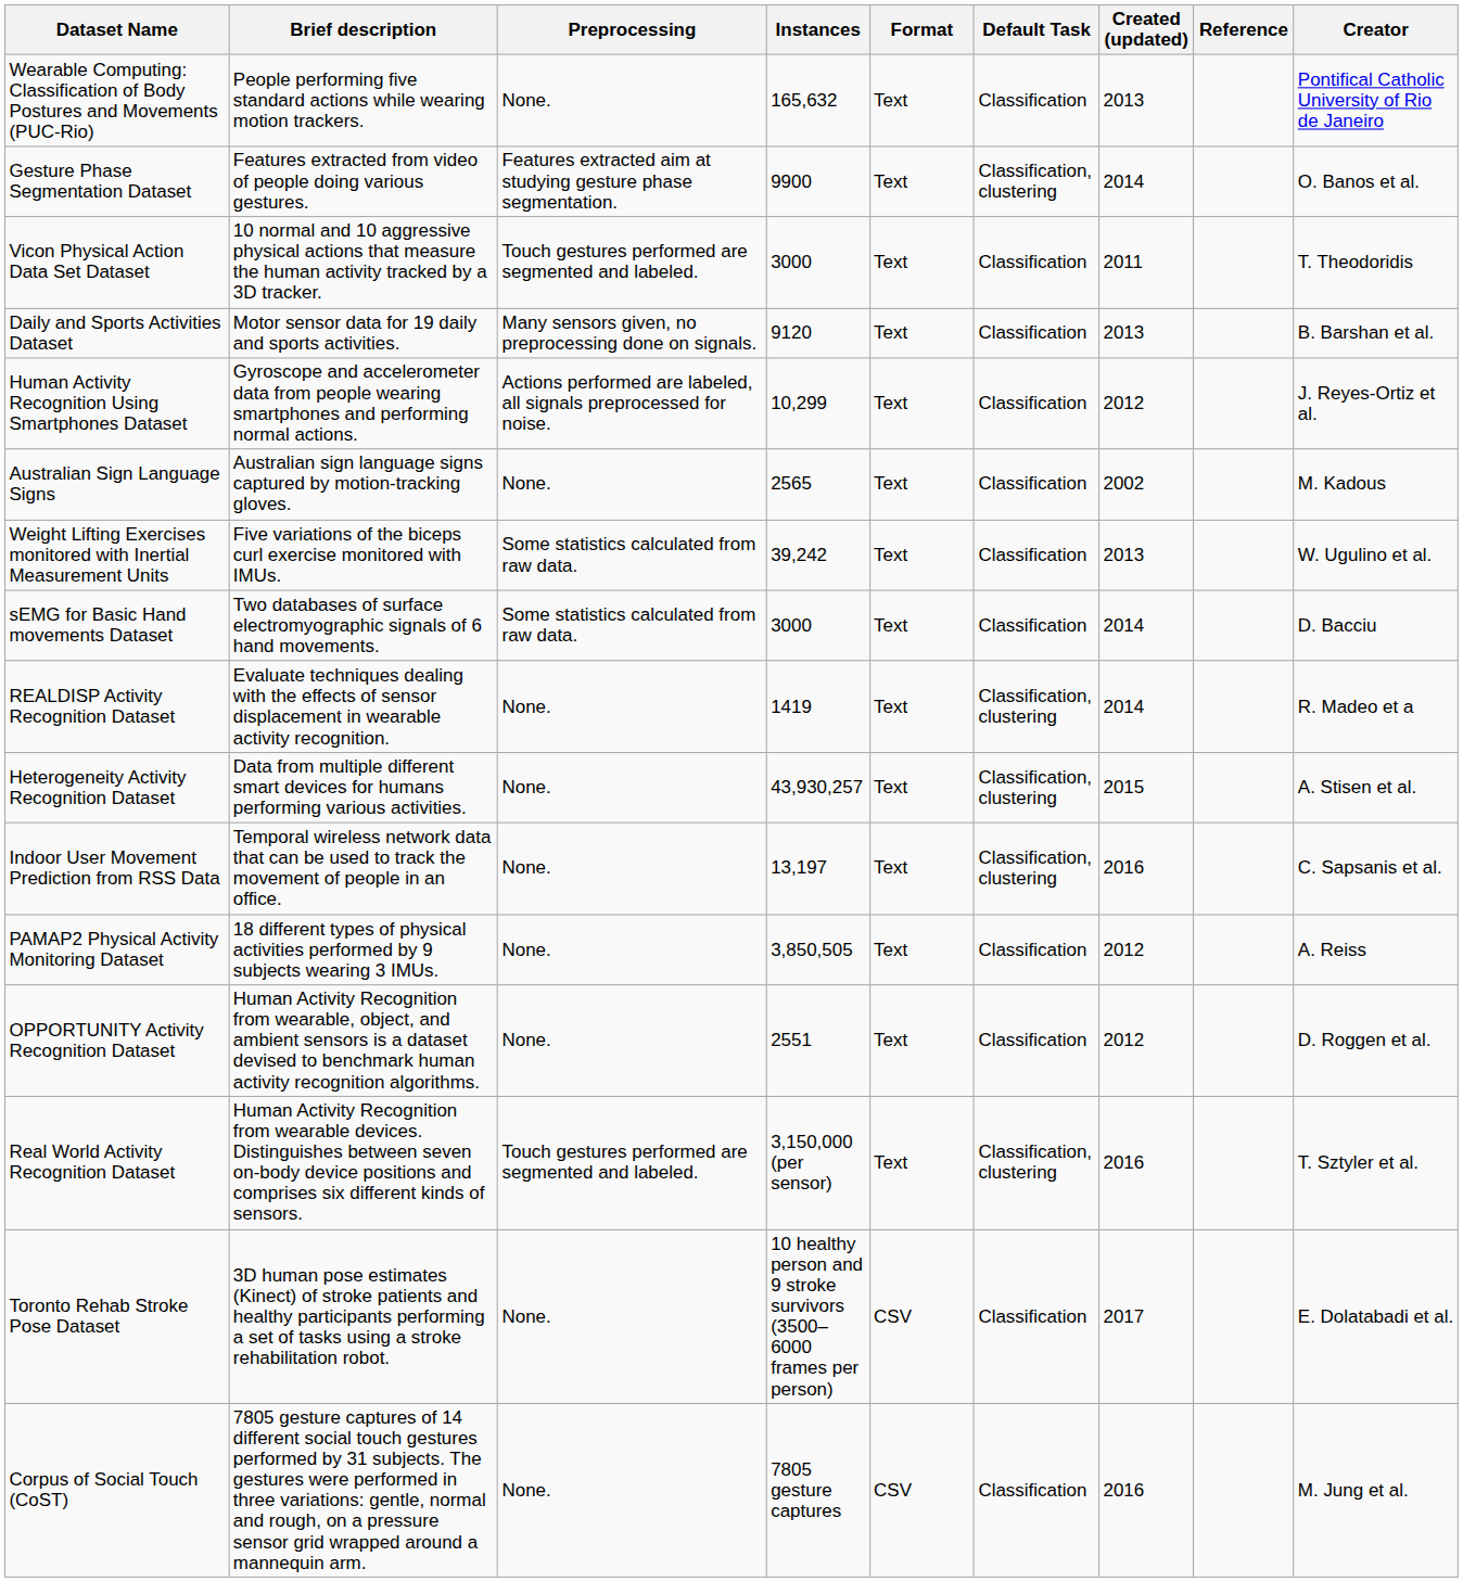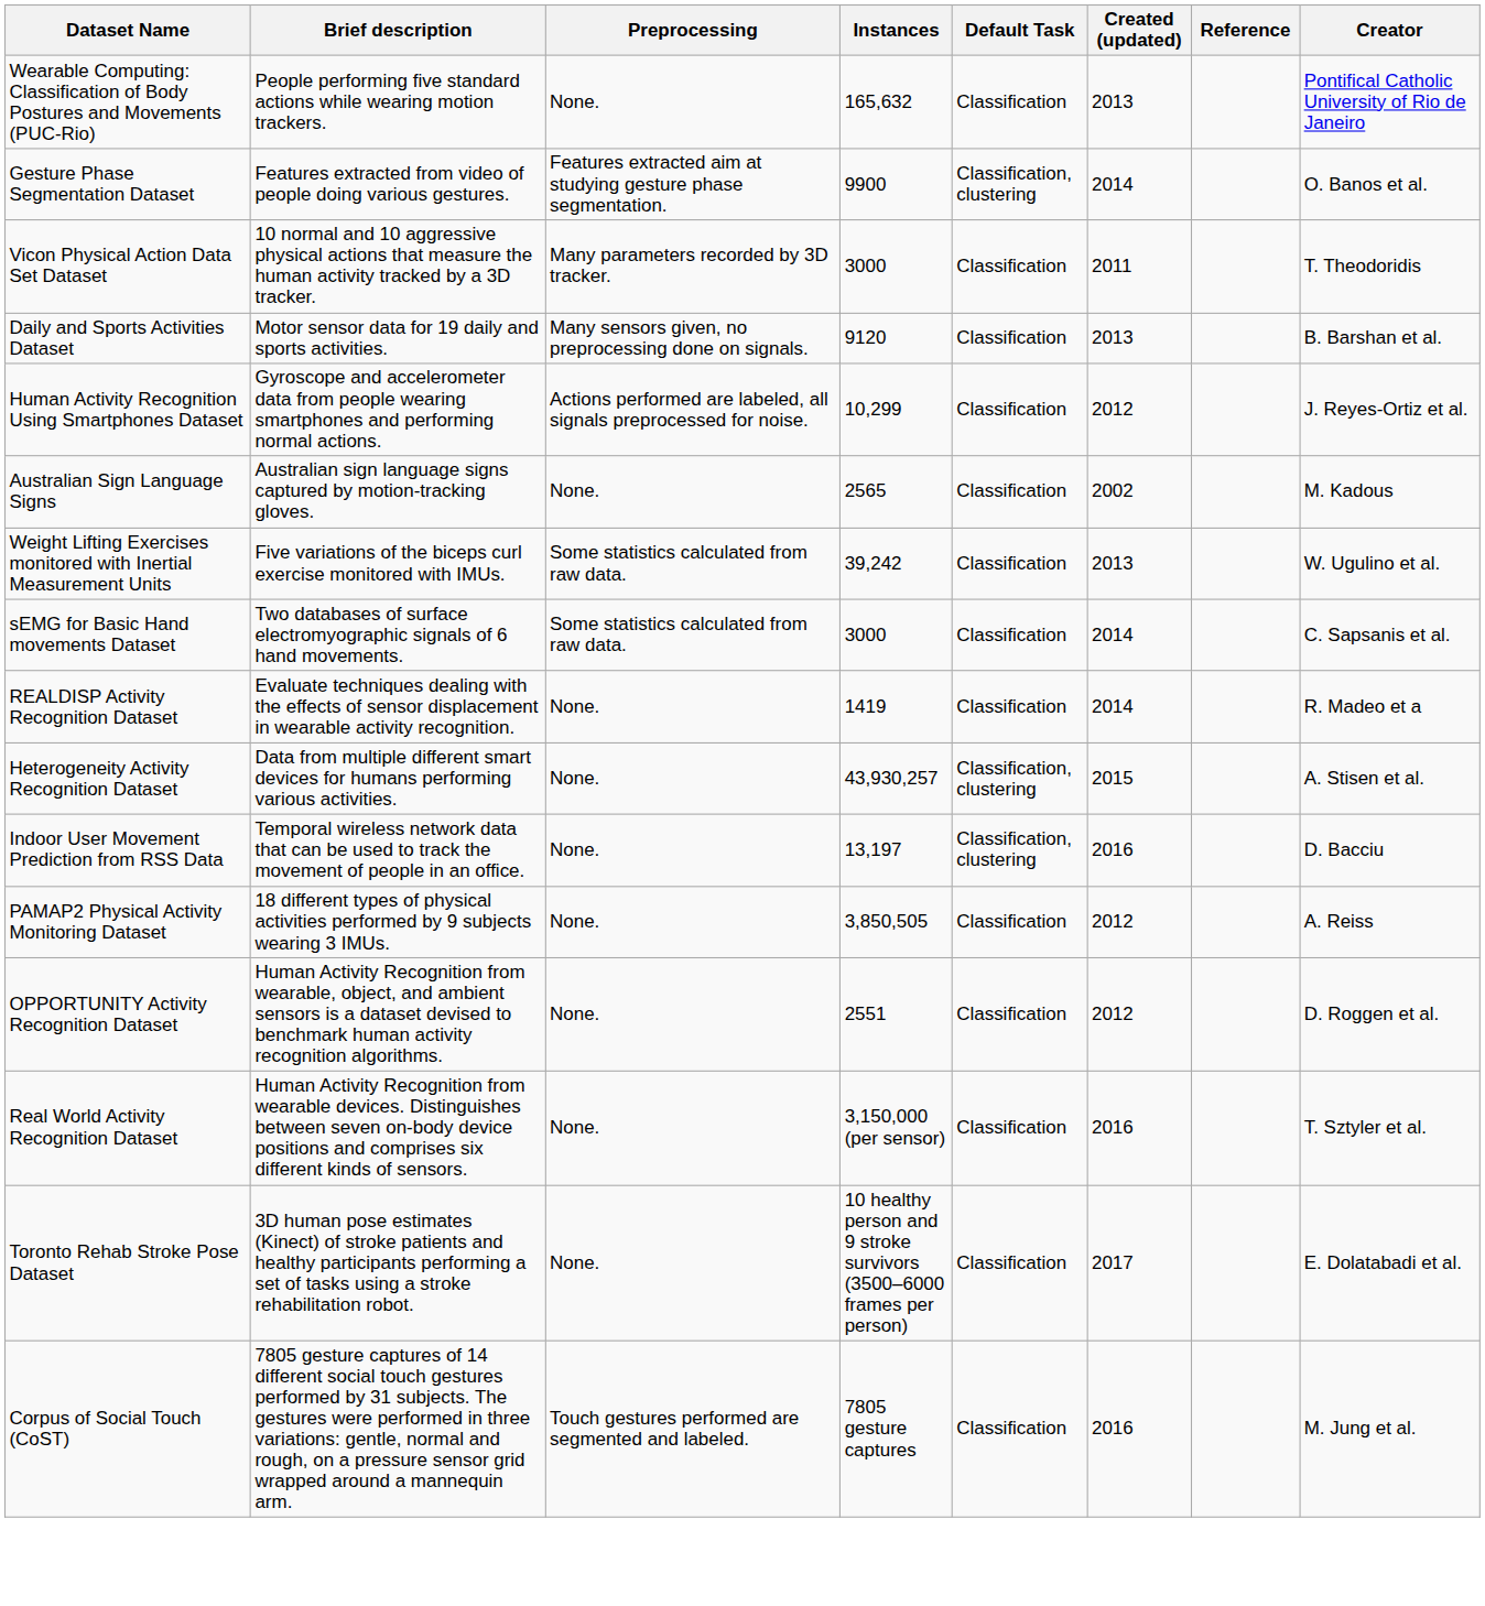 <table class="wikitable sortable" style="width: 100%">
 <tr>
 <th scope="col" style="width: 15%;">Dataset Name</th>
 <th scope="col" style="width: 18%;">Brief description</th>
 <th scope="col" style="width: 18%;">Preprocessing</th>
 <th scope="col" style="width: 6%;">Instances</th>
-<th scope="col" style="width: 7%;">Format</th>
 <th scope="col" style="width: 7%;">Default Task</th>
 <th scope="col" style="width: 6%;">Created (updated)</th>
 <th scope="col" style="width: 6%;">Reference</th>
 <th scope="col" style="width: 11%;">Creator</th>
 </tr>
 <tr>
 <td>Wearable Computing: Classification of Body Postures and Movements (PUC-Rio)</td>
 <td>People performing five standard actions while wearing motion trackers.</td>
 <td>None.</td>
 <td>165,632</td>
-<td>Text</td>
 <td>Classification</td>
 <td>2013</td>
 <td></td>
 <td><a href='#'>Pontifical Catholic University of Rio de Janeiro</a></td>
 </tr>
 <tr>
 <td>Gesture Phase Segmentation Dataset</td>
 <td>Features extracted from video of people doing various gestures.</td>
 <td>Features extracted aim at studying gesture phase segmentation.</td>
 <td>9900</td>
-<td>Text</td>
 <td>Classification, clustering</td>
 <td>2014</td>
 <td></td>
 <td>O. Banos et al.</td>
 </tr>
 <tr>
 <td>Vicon Physical Action Data Set Dataset</td>
 <td>10 normal and 10 aggressive physical actions that measure the human activity tracked by a 3D tracker.</td>
-<td>Touch gestures performed are segmented and labeled.</td>
+<td>Many parameters recorded by 3D tracker.</td>
 <td>3000</td>
-<td>Text</td>
 <td>Classification</td>
 <td>2011</td>
 <td></td>
 <td>T. Theodoridis</td>
 </tr>
 <tr>
 <td>Daily and Sports Activities Dataset</td>
 <td>Motor sensor data for 19 daily and sports activities.</td>
 <td>Many sensors given, no preprocessing done on signals.</td>
 <td>9120</td>
-<td>Text</td>
 <td>Classification</td>
 <td>2013</td>
 <td></td>
 <td>B. Barshan et al.</td>
 </tr>
 <tr>
 <td>Human Activity Recognition Using Smartphones Dataset</td>
 <td>Gyroscope and accelerometer data from people wearing smartphones and performing normal actions.</td>
 <td>Actions performed are labeled, all signals preprocessed for noise.</td>
 <td>10,299</td>
-<td>Text</td>
 <td>Classification</td>
 <td>2012</td>
 <td></td>
 <td>J. Reyes-Ortiz et al.</td>
 </tr>
 <tr>
 <td>Australian Sign Language Signs</td>
 <td>Australian sign language signs captured by motion-tracking gloves.</td>
 <td>None.</td>
 <td>2565</td>
-<td>Text</td>
 <td>Classification</td>
 <td>2002</td>
 <td></td>
 <td>M. Kadous</td>
 </tr>
 <tr>
 <td>Weight Lifting Exercises monitored with Inertial Measurement Units</td>
 <td>Five variations of the biceps curl exercise monitored with IMUs.</td>
 <td>Some statistics calculated from raw data.</td>
 <td>39,242</td>
-<td>Text</td>
 <td>Classification</td>
 <td>2013</td>
 <td></td>
 <td>W. Ugulino et al.</td>
 </tr>
 <tr>
 <td>sEMG for Basic Hand movements Dataset</td>
 <td>Two databases of surface electromyographic signals of 6 hand movements.</td>
 <td>Some statistics calculated from raw data.</td>
 <td>3000</td>
-<td>Text</td>
 <td>Classification</td>
 <td>2014</td>
 <td></td>
-<td>D. Bacciu</td>
+<td>C. Sapsanis et al.</td>
 </tr>
 <tr>
 <td>REALDISP Activity Recognition Dataset</td>
 <td>Evaluate techniques dealing with the effects of sensor displacement in wearable activity recognition.</td>
 <td>None.</td>
 <td>1419</td>
-<td>Text</td>
-<td>Classification, clustering</td>
+<td>Classification</td>
 <td>2014</td>
 <td></td>
 <td>R. Madeo et a</td>
 </tr>
 <tr>
 <td>Heterogeneity Activity Recognition Dataset</td>
 <td>Data from multiple different smart devices for humans performing various activities.</td>
 <td>None.</td>
 <td>43,930,257</td>
-<td>Text</td>
 <td>Classification, clustering</td>
 <td>2015</td>
 <td></td>
 <td>A. Stisen et al.</td>
 </tr>
 <tr>
 <td>Indoor User Movement Prediction from RSS Data</td>
 <td>Temporal wireless network data that can be used to track the movement of people in an office.</td>
 <td>None.</td>
 <td>13,197</td>
-<td>Text</td>
 <td>Classification, clustering</td>
 <td>2016</td>
 <td></td>
-<td>C. Sapsanis et al.</td>
+<td>D. Bacciu</td>
 </tr>
 <tr>
 <td>PAMAP2 Physical Activity Monitoring Dataset</td>
 <td>18 different types of physical activities performed by 9 subjects wearing 3 IMUs.</td>
 <td>None.</td>
 <td>3,850,505</td>
-<td>Text</td>
 <td>Classification</td>
 <td>2012</td>
 <td></td>
 <td>A. Reiss</td>
 </tr>
 <tr>
 <td>OPPORTUNITY Activity Recognition Dataset</td>
 <td>Human Activity Recognition from wearable, object, and ambient sensors is a dataset devised to benchmark human activity recognition algorithms.</td>
 <td>None.</td>
 <td>2551</td>
-<td>Text</td>
 <td>Classification</td>
 <td>2012</td>
 <td></td>
 <td>D. Roggen et al.</td>
 </tr>
 <tr>
 <td>Real World Activity Recognition Dataset</td>
 <td>Human Activity Recognition from wearable devices. Distinguishes between seven on-body device positions and comprises six different kinds of sensors.</td>
-<td>Touch gestures performed are segmented and labeled.</td>
+<td>None.</td>
 <td>3,150,000 (per sensor)</td>
-<td>Text</td>
-<td>Classification, clustering</td>
+<td>Classification</td>
 <td>2016</td>
 <td></td>
 <td>T. Sztyler et al.</td>
 </tr>
 <tr>
 <td>Toronto Rehab Stroke Pose Dataset</td>
 <td>3D human pose estimates (Kinect) of stroke patients and healthy participants performing a set of tasks using a stroke rehabilitation robot.</td>
 <td>None.</td>
 <td>10 healthy person and 9 stroke survivors (3500–6000 frames per person)</td>
-<td>CSV</td>
 <td>Classification</td>
 <td>2017</td>
 <td></td>
 <td>E. Dolatabadi et al.</td>
 </tr>
 <tr>
 <td>Corpus of Social Touch (CoST)</td>
 <td>7805 gesture captures of 14 different social touch gestures performed by 31 subjects. The gestures were performed in three variations: gentle, normal and rough, on a pressure sensor grid wrapped around a mannequin arm.</td>
-<td>None.</td>
+<td>Touch gestures performed are segmented and labeled.</td>
 <td>7805 gesture captures</td>
-<td>CSV</td>
 <td>Classification</td>
 <td>2016</td>
 <td></td>
 <td>M. Jung et al.</td>
 </tr>
 </table>
